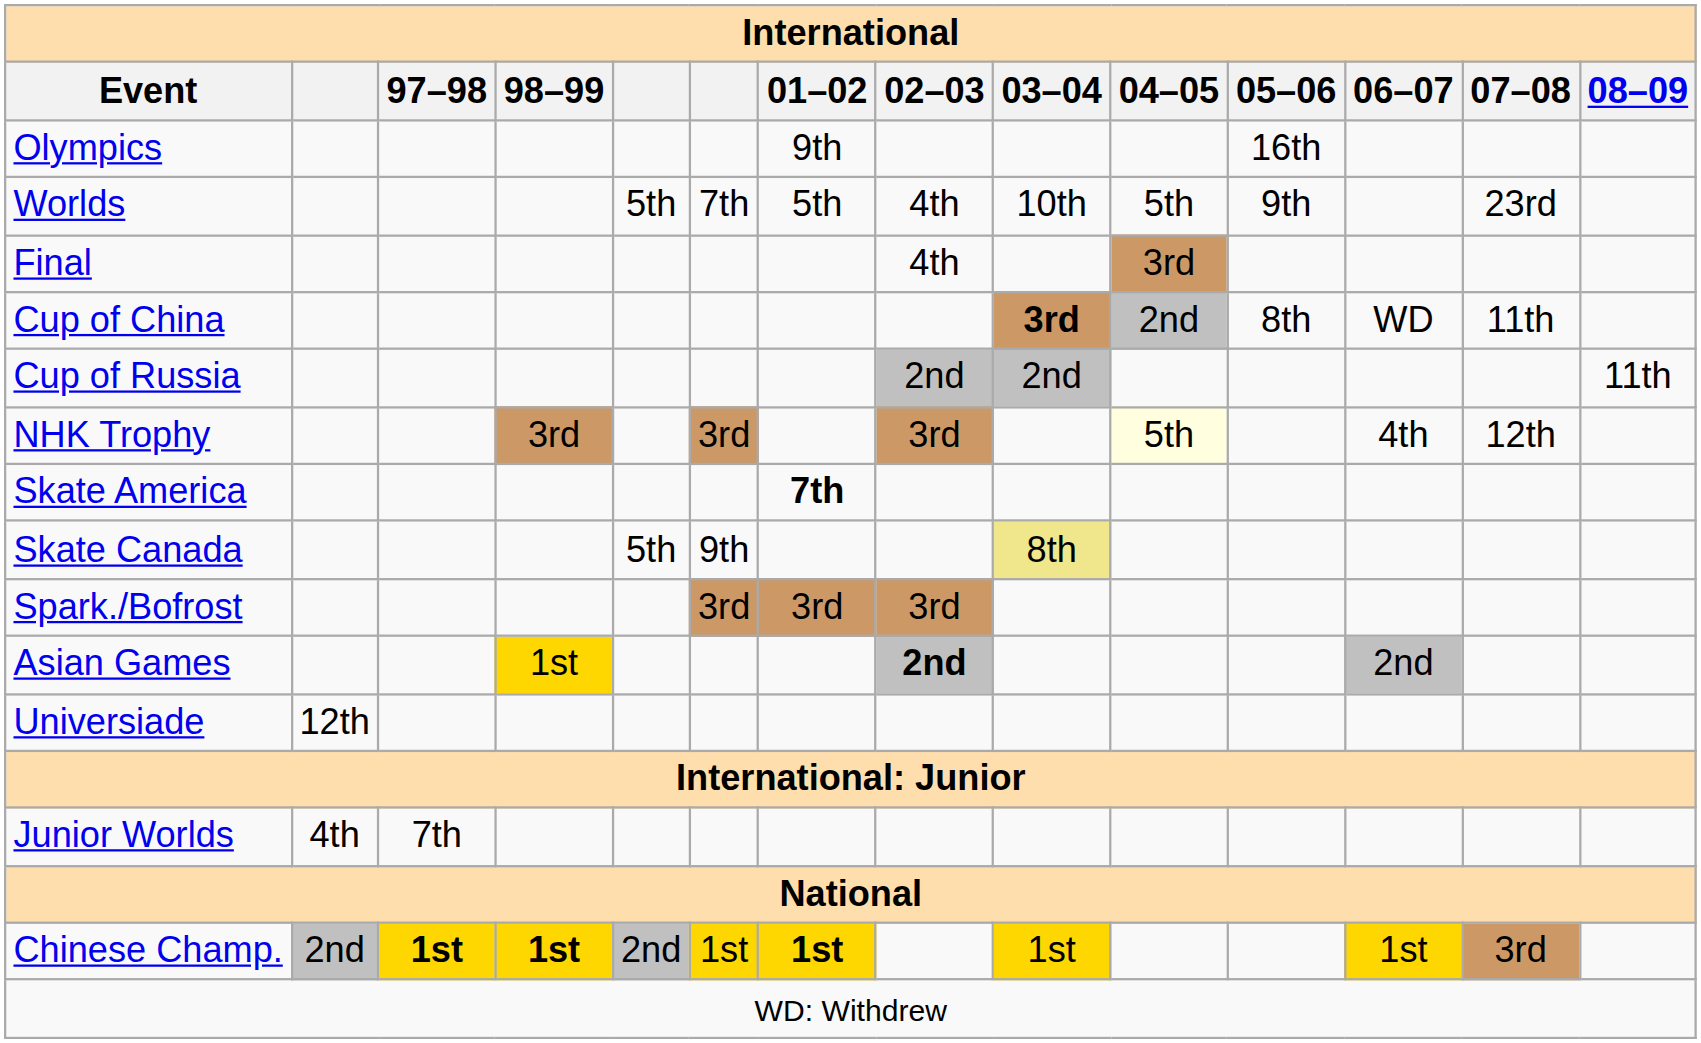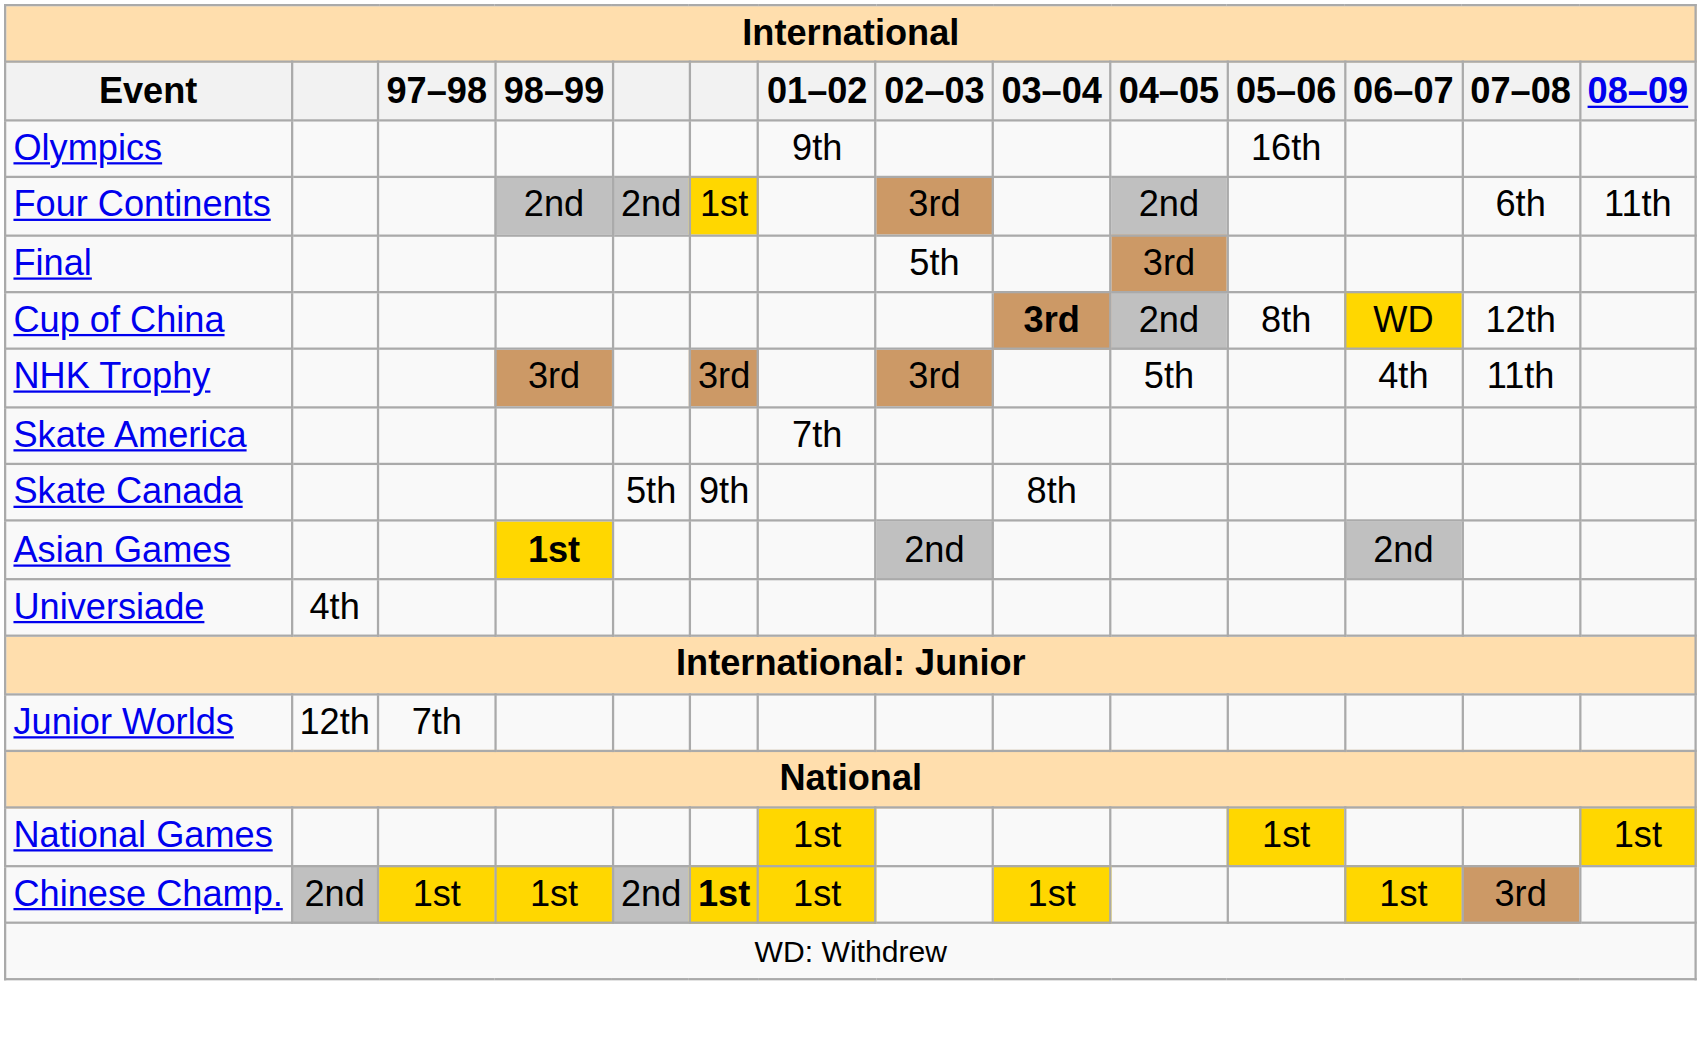 <table class="wikitable" style="text-align:center">
 <tr>
 <th style="background-color: #ffdead; " colspan=14 align=center>International</th>
 </tr>
 <tr>
 <th>Event</th>
 <th></th>
 <th>97–98</th>
 <th>98–99</th>
 <th></th>
 <th></th>
 <th>01–02</th>
 <th>02–03</th>
 <th>03–04</th>
 <th>04–05</th>
 <th>05–06</th>
 <th>06–07</th>
 <th>07–08</th>
 <th><a href='#'>08–09</a></th>
 </tr>
 <tr>
 <td align=left><a href='#'>Olympics</a></td>
 <td></td>
 <td></td>
 <td></td>
 <td></td>
 <td></td>
 <td>9th</td>
 <td></td>
 <td></td>
 <td></td>
 <td>16th</td>
 <td></td>
 <td></td>
 <td></td>
 </tr>
 <tr>
-<td align=left><a href='#'>Worlds</a></td>
+<td align=left><a href='#'>Four Continents</a></td>
 <td></td>
 <td></td>
+<td bgcolor=silver>2nd</td>
+<td bgcolor=silver>2nd</td>
+<td bgcolor=gold>1st</td>
 <td></td>
-<td>5th</td>
-<td>7th</td>
-<td>5th</td>
-<td>4th</td>
-<td>10th</td>
-<td>5th</td>
-<td>9th</td>
+<td bgcolor=cc9966>3rd</td>
 <td></td>
-<td>23rd</td>
+<td bgcolor=silver>2nd</td>
 <td></td>
+<td></td>
+<td>6th</td>
+<td>11th</td>
 </tr>
 <tr>
 <td align=left> <a href='#'>Final</a></td>
 <td></td>
 <td></td>
 <td></td>
 <td></td>
 <td></td>
 <td></td>
-<td>4th</td>
+<td>5th</td>
 <td></td>
 <td bgcolor=cc9966>3rd</td>
 <td></td>
 <td></td>
 <td></td>
 <td></td>
 </tr>
 <tr>
 <td align=left> <a href='#'>Cup of China</a></td>
 <td></td>
 <td></td>
 <td></td>
 <td></td>
 <td></td>
 <td></td>
 <td></td>
 <td bgcolor=cc9966><strong>3rd</strong></td>
 <td bgcolor=silver>2nd</td>
 <td>8th</td>
-<td>WD</td>
-<td>11th</td>
+<td style="background: gold;">WD</td>
+<td>12th</td>
 <td></td>
-</tr>
-<tr>
-<td align=left> <a href='#'>Cup of Russia</a></td>
-<td></td>
-<td></td>
-<td></td>
-<td></td>
-<td></td>
-<td></td>
-<td bgcolor=silver>2nd</td>
-<td bgcolor=silver>2nd</td>
-<td></td>
-<td></td>
-<td></td>
-<td></td>
-<td>11th</td>
 </tr>
 <tr>
 <td align=left> <a href='#'>NHK Trophy</a></td>
 <td></td>
 <td></td>
 <td bgcolor=cc9966>3rd</td>
 <td></td>
 <td bgcolor=cc9966>3rd</td>
 <td></td>
 <td bgcolor=cc9966>3rd</td>
 <td></td>
-<td style="background: lightyellow;">5th</td>
+<td>5th</td>
 <td></td>
 <td>4th</td>
-<td>12th</td>
+<td>11th</td>
 <td></td>
 </tr>
 <tr>
 <td align=left> <a href='#'>Skate America</a></td>
 <td></td>
 <td></td>
 <td></td>
 <td></td>
 <td></td>
-<td><strong>7th</strong></td>
+<td>7th</td>
 <td></td>
 <td></td>
 <td></td>
 <td></td>
 <td></td>
 <td></td>
 <td></td>
 </tr>
 <tr>
 <td align=left> <a href='#'>Skate Canada</a></td>
 <td></td>
 <td></td>
 <td></td>
 <td>5th</td>
 <td>9th</td>
 <td></td>
 <td></td>
-<td style="background: khaki;">8th</td>
-<td></td>
-<td></td>
-<td></td>
-<td></td>
-<td></td>
-</tr>
-<tr>
-<td align=left> <a href='#'>Spark./Bofrost</a></td>
-<td></td>
-<td></td>
-<td></td>
-<td></td>
-<td bgcolor=cc9966>3rd</td>
-<td bgcolor=cc9966>3rd</td>
-<td bgcolor=cc9966>3rd</td>
-<td></td>
+<td>8th</td>
 <td></td>
 <td></td>
 <td></td>
 <td></td>
 <td></td>
 </tr>
 <tr>
 <td align=left><a href='#'>Asian Games</a></td>
 <td></td>
 <td></td>
-<td bgcolor=gold>1st</td>
+<td bgcolor=gold><strong>1st</strong></td>
 <td></td>
 <td></td>
 <td></td>
-<td bgcolor=silver><strong>2nd</strong></td>
+<td bgcolor=silver>2nd</td>
 <td></td>
 <td></td>
 <td></td>
 <td bgcolor=silver>2nd</td>
 <td></td>
 <td></td>
 </tr>
 <tr>
 <td align=left><a href='#'>Universiade</a></td>
-<td>12th</td>
+<td>4th</td>
 <td></td>
 <td></td>
 <td></td>
 <td></td>
 <td></td>
 <td></td>
 <td></td>
 <td></td>
 <td></td>
 <td></td>
 <td></td>
 <td></td>
 </tr>
 <tr>
 <th style="background-color: #ffdead; " colspan=14 align=center>International: Junior</th>
 </tr>
 <tr>
 <td align=left><a href='#'>Junior Worlds</a></td>
-<td>4th</td>
+<td>12th</td>
 <td>7th</td>
 <td></td>
 <td></td>
 <td></td>
 <td></td>
 <td></td>
 <td></td>
 <td></td>
 <td></td>
 <td></td>
 <td></td>
 <td></td>
 </tr>
 <tr>
 <th style="background-color: #ffdead; " colspan=14 align=center>National</th>
 </tr>
 <tr>
+<td align=left><a href='#'>National Games</a></td>
+<td></td>
+<td></td>
+<td></td>
+<td></td>
+<td></td>
+<td bgcolor=gold>1st</td>
+<td></td>
+<td></td>
+<td></td>
+<td bgcolor=gold>1st</td>
+<td></td>
+<td></td>
+<td bgcolor=gold>1st</td>
+</tr>
+<tr>
 <td align=left><a href='#'>Chinese Champ.</a></td>
 <td bgcolor=silver>2nd</td>
+<td bgcolor=gold>1st</td>
+<td bgcolor=gold>1st</td>
+<td bgcolor=silver>2nd</td>
 <td bgcolor=gold><strong>1st</strong></td>
-<td bgcolor=gold><strong>1st</strong></td>
-<td bgcolor=silver>2nd</td>
 <td bgcolor=gold>1st</td>
-<td bgcolor=gold><strong>1st</strong></td>
 <td></td>
 <td bgcolor=gold>1st</td>
 <td></td>
 <td></td>
 <td bgcolor=gold>1st</td>
 <td bgcolor=cc9966>3rd</td>
 <td></td>
 </tr>
 <tr>
 <td colspan=14 align=center><small> WD: Withdrew </small></td>
 </tr>
 </table>
